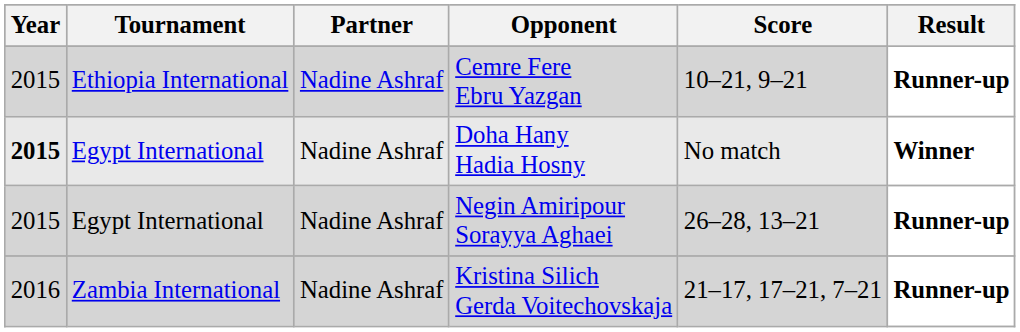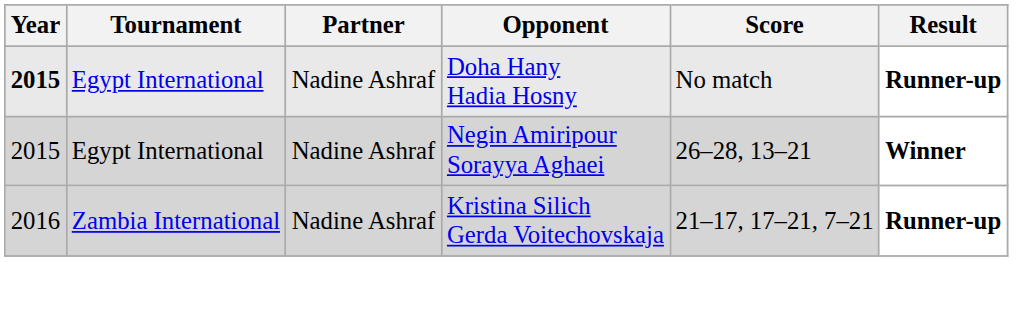 <table class="sortable wikitable" style="font-size: 90%;">
 <tr>
 <th>Year</th>
 <th>Tournament</th>
 <th>Partner</th>
 <th>Opponent</th>
 <th>Score</th>
 <th>Result</th>
 </tr>
-<tr style="background:#D5D5D5">
-<td align="center">2015</td>
-<td align="left"><a href='#'>Ethiopia International</a></td>
-<td align="left"> <a href='#'>Nadine Ashraf</a></td>
-<td align="left"> <a href='#'>Cemre Fere</a><br> <a href='#'>Ebru Yazgan</a></td>
-<td align="left">10–21, 9–21</td>
-<td style="text-align:left; background:white"> <strong>Runner-up</strong></td>
-</tr>
 <tr style="background:#E9E9E9">
 <td align="center"><strong>2015</strong></td>
 <td align="left"><a href='#'>Egypt International</a></td>
 <td align="left"> Nadine Ashraf</td>
 <td align="left"> <a href='#'>Doha Hany</a> <br>  <a href='#'>Hadia Hosny</a></td>
 <td align="left">No match</td>
-<td style="text-align:left; background:white"> <strong>Winner</strong></td>
+<td style="text-align:left; background:white"> <strong>Runner-up</strong></td>
 </tr>
 <tr style="background:#D5D5D5">
 <td align="center">2015</td>
 <td align="left">Egypt International</td>
 <td align="left"> Nadine Ashraf</td>
 <td align="left"> <a href='#'>Negin Amiripour</a><br> <a href='#'>Sorayya Aghaei</a></td>
 <td align="left">26–28, 13–21</td>
-<td style="text-align:left; background:white"> <strong>Runner-up</strong></td>
+<td style="text-align:left; background:white"> <strong>Winner</strong></td>
 </tr>
 <tr style="background:#D5D5D5">
 <td align="center">2016</td>
 <td align="left"><a href='#'>Zambia International</a></td>
 <td align="left"> Nadine Ashraf</td>
 <td align="left"> <a href='#'>Kristina Silich</a><br> <a href='#'>Gerda Voitechovskaja</a></td>
 <td align="left">21–17, 17–21, 7–21</td>
 <td style="text-align:left; background:white"> <strong>Runner-up</strong></td>
 </tr>
 </table>
